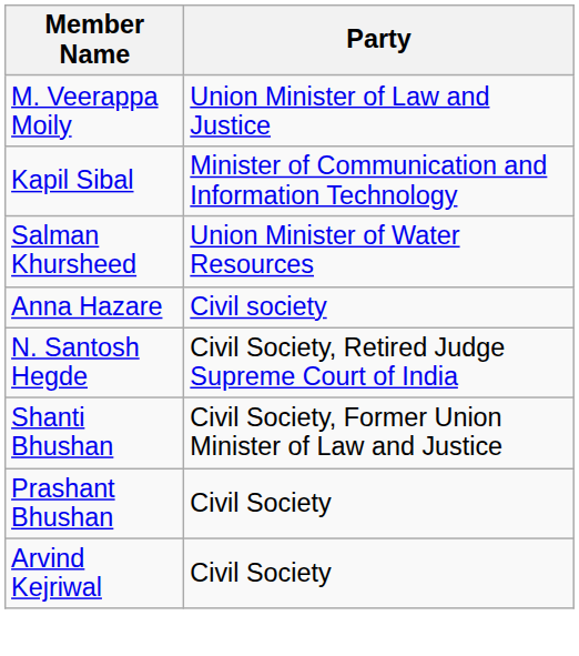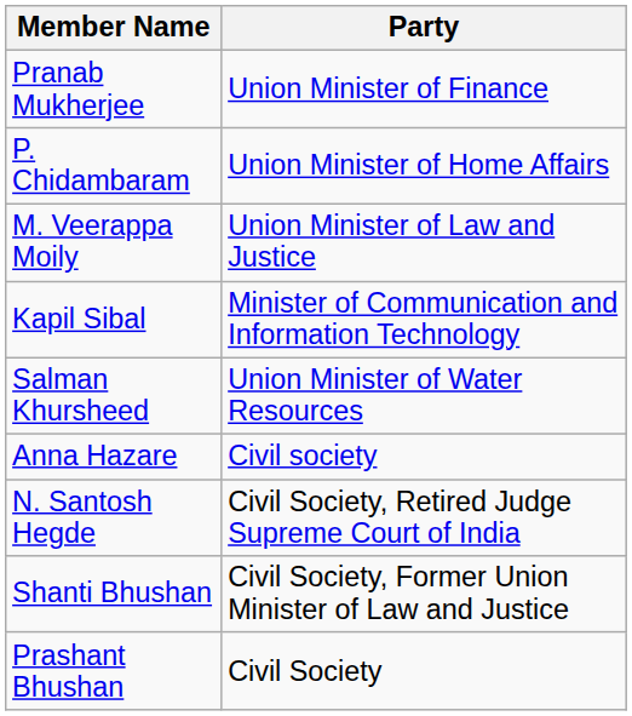 <table class="wikitable floatright" style="max-width: 22em">
 <tr>
 <th>Member Name</th>
 <th>Party</th>
+</tr>
+<tr>
+<td><a href='#'>Pranab Mukherjee</a></td>
+<td><a href='#'>Union Minister of Finance</a></td>
+</tr>
+<tr>
+<td><a href='#'>P. Chidambaram</a></td>
+<td><a href='#'>Union Minister of Home Affairs</a></td>
 </tr>
 <tr>
 <td><a href='#'>M. Veerappa Moily</a></td>
 <td><a href='#'>Union Minister of Law and Justice</a></td>
 </tr>
 <tr>
 <td><a href='#'>Kapil Sibal</a></td>
 <td><a href='#'>Minister of Communication and Information Technology</a></td>
 </tr>
 <tr>
 <td><a href='#'>Salman Khursheed</a></td>
 <td><a href='#'>Union Minister of Water Resources</a></td>
 </tr>
 <tr>
 <td><a href='#'>Anna Hazare</a></td>
 <td><a href='#'>Civil society</a></td>
 </tr>
 <tr>
 <td><a href='#'>N. Santosh Hegde</a></td>
 <td>Civil Society, Retired Judge <a href='#'>Supreme Court of India</a></td>
 </tr>
 <tr>
 <td><a href='#'>Shanti Bhushan</a></td>
 <td>Civil Society, Former Union Minister of Law and Justice</td>
 </tr>
 <tr>
 <td><a href='#'>Prashant Bhushan</a></td>
 <td>Civil Society</td>
 </tr>
-<tr>
-<td><a href='#'>Arvind Kejriwal</a></td>
-<td>Civil Society</td>
-</tr>
 </table>
